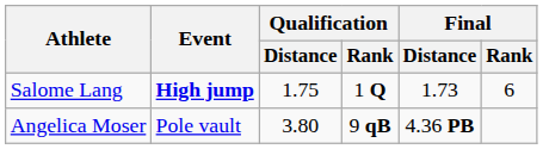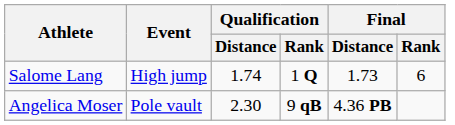 <table class=wikitable style="font-size:90%">
 <tr>
 <th rowspan=2>Athlete</th>
 <th rowspan=2>Event</th>
 <th colspan=2>Qualification</th>
 <th colspan=2>Final</th>
 </tr>
 <tr style="font-size:95%">
 <th>Distance</th>
 <th>Rank</th>
 <th>Distance</th>
 <th>Rank</th>
 </tr>
 <tr align=center>
 <td align=left><a href='#'>Salome Lang</a></td>
-<td align=left><strong><a href='#'>High jump</a></strong></td>
-<td>1.75</td>
+<td align=left><a href='#'>High jump</a></td>
+<td>1.74</td>
 <td>1 <strong>Q</strong></td>
 <td>1.73</td>
 <td>6</td>
 </tr>
 <tr align=center>
 <td align=left><a href='#'>Angelica Moser</a></td>
 <td align=left><a href='#'>Pole vault</a></td>
-<td>3.80</td>
+<td>2.30</td>
 <td>9 <strong>qB</strong></td>
 <td>4.36 <strong>PB</strong></td>
 <td></td>
 </tr>
 </table>
